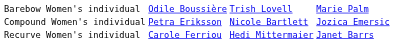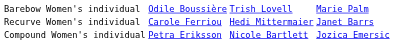 <table>
 <tr>
 <td>Barebow Women's individual<br></td>
 <td> <a href='#'>Odile Boussière</a></td>
 <td> <a href='#'>Trish Lovell</a></td>
 <td> <a href='#'>Marie Palm</a></td>
 </tr>
 <tr>
+<td>Recurve Women's individual<br></td>
+<td> <a href='#'>Carole Ferriou</a></td>
+<td> <a href='#'>Hedi Mittermaier</a></td>
+<td> <a href='#'>Janet Barrs</a></td>
+</tr>
+<tr>
 <td>Compound Women's individual<br></td>
 <td> <a href='#'>Petra Eriksson</a></td>
 <td> <a href='#'>Nicole Bartlett</a></td>
 <td> <a href='#'>Jozica Emersic</a></td>
 </tr>
-<tr>
-<td>Recurve Women's individual<br></td>
-<td> <a href='#'>Carole Ferriou</a></td>
-<td> <a href='#'>Hedi Mittermaier</a></td>
-<td> <a href='#'>Janet Barrs</a></td>
-</tr>
 </table>
